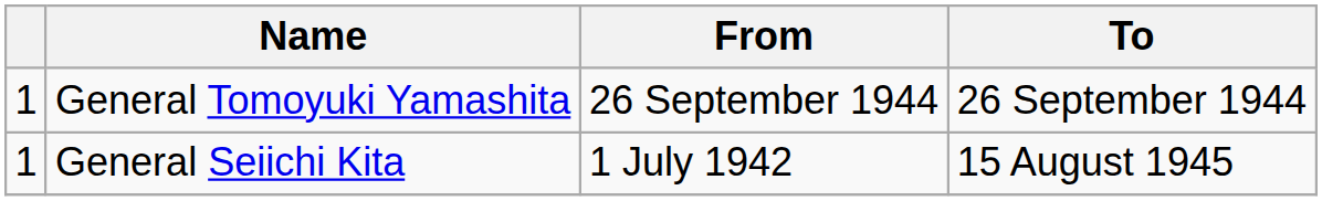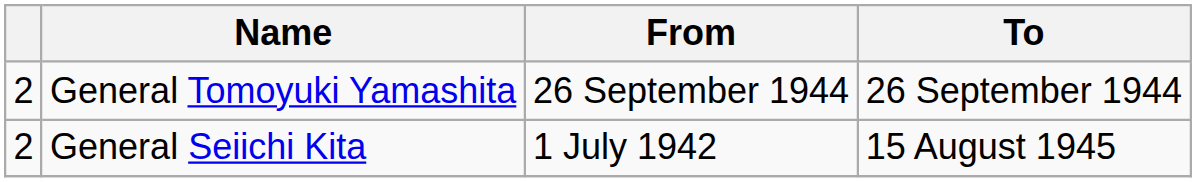 <table class=wikitable>
 <tr>
 <th></th>
 <th>Name</th>
 <th>From</th>
 <th>To</th>
 </tr>
 <tr>
-<td>1</td>
+<td>2</td>
 <td>General <a href='#'>Tomoyuki Yamashita</a></td>
 <td>26 September 1944</td>
 <td>26 September 1944</td>
 </tr>
 <tr>
-<td>1</td>
+<td>2</td>
 <td>General <a href='#'>Seiichi Kita</a></td>
 <td>1 July 1942</td>
 <td>15 August 1945</td>
 </tr>
 <tr>
 </tr>
 </table>
